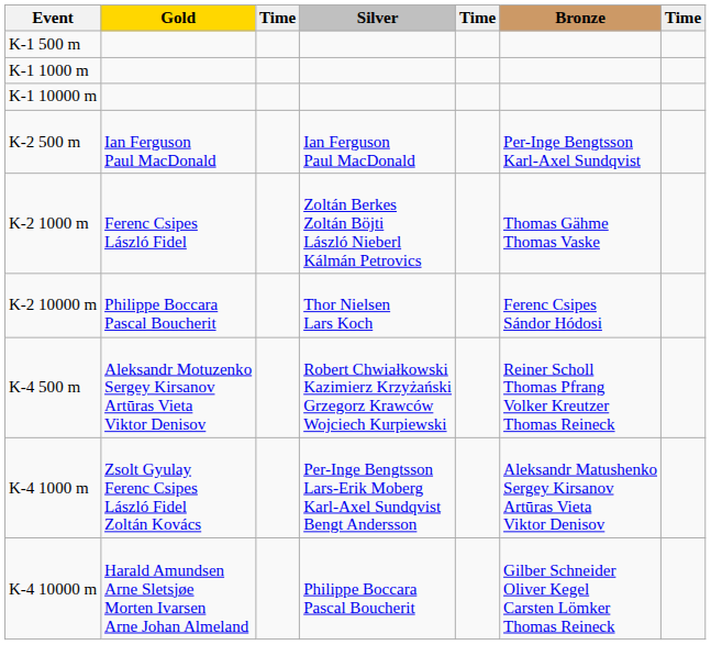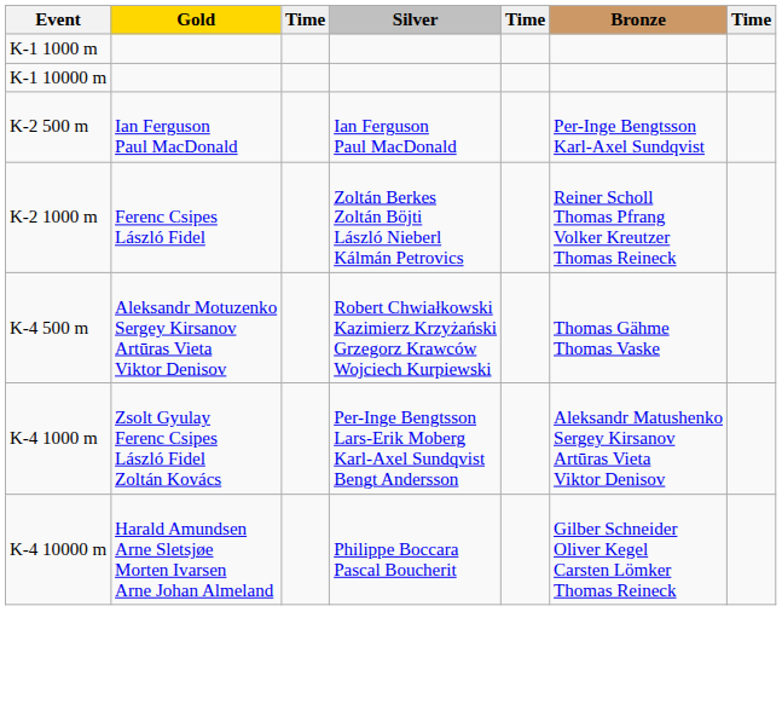 <table class="wikitable">
 <tr>
 <th>Event</th>
 <td align=center bgcolor="gold"><strong>Gold</strong></td>
 <td align=center bgcolor="EFEFEF"><strong>Time</strong></td>
 <td align=center bgcolor="silver"><strong>Silver</strong></td>
 <td align=center bgcolor="EFEFEF"><strong>Time</strong></td>
 <td align=center bgcolor="CC9966"><strong>Bronze</strong></td>
 <td align=center bgcolor="EFEFEF"><strong>Time</strong></td>
-</tr>
-<tr>
-<td>K-1 500 m</td>
-<td></td>
-<td></td>
-<td></td>
-<td></td>
-<td></td>
-<td></td>
 </tr>
 <tr>
 <td>K-1 1000 m</td>
 <td></td>
 <td></td>
 <td></td>
 <td></td>
 <td></td>
 <td></td>
 </tr>
 <tr>
 <td>K-1 10000 m</td>
 <td></td>
 <td></td>
 <td></td>
 <td></td>
 <td></td>
 <td></td>
 </tr>
 <tr>
 <td>K-2 500 m</td>
 <td><br><a href='#'>Ian Ferguson</a><br><a href='#'>Paul MacDonald</a></td>
 <td></td>
 <td><br><a href='#'>Ian Ferguson</a><br><a href='#'>Paul MacDonald</a></td>
 <td></td>
 <td><br><a href='#'>Per-Inge Bengtsson</a><br><a href='#'>Karl-Axel Sundqvist</a></td>
 <td></td>
 </tr>
 <tr>
 <td>K-2 1000 m</td>
 <td><br><a href='#'>Ferenc Csipes</a><br><a href='#'>László Fidel</a></td>
 <td></td>
 <td><br><a href='#'>Zoltán Berkes</a><br><a href='#'>Zoltán Böjti</a><br><a href='#'>László Nieberl</a><br><a href='#'>Kálmán Petrovics</a></td>
 <td></td>
-<td><br><a href='#'>Thomas Gähme</a><br><a href='#'>Thomas Vaske</a></td>
-<td></td>
-</tr>
-<tr>
-<td>K-2 10000 m</td>
-<td><br><a href='#'>Philippe Boccara</a><br><a href='#'>Pascal Boucherit</a></td>
-<td></td>
-<td><br><a href='#'>Thor Nielsen</a><br><a href='#'>Lars Koch</a></td>
-<td></td>
-<td><br><a href='#'>Ferenc Csipes</a><br><a href='#'>Sándor Hódosi</a></td>
+<td><br><a href='#'>Reiner Scholl</a><br><a href='#'>Thomas Pfrang</a><br><a href='#'>Volker Kreutzer</a><br><a href='#'>Thomas Reineck</a></td>
 <td></td>
 </tr>
 <tr>
 <td>K-4 500 m</td>
 <td><br><a href='#'>Aleksandr Motuzenko</a><br><a href='#'>Sergey Kirsanov</a><br><a href='#'>Artūras Vieta</a><br><a href='#'>Viktor Denisov</a></td>
 <td></td>
 <td><br><a href='#'>Robert Chwiałkowski</a><br><a href='#'>Kazimierz Krzyżański</a><br><a href='#'>Grzegorz Krawców</a><br><a href='#'>Wojciech Kurpiewski</a></td>
 <td></td>
-<td><br><a href='#'>Reiner Scholl</a><br><a href='#'>Thomas Pfrang</a><br><a href='#'>Volker Kreutzer</a><br><a href='#'>Thomas Reineck</a></td>
+<td><br><a href='#'>Thomas Gähme</a><br><a href='#'>Thomas Vaske</a></td>
 <td></td>
 </tr>
 <tr>
 <td>K-4 1000 m</td>
 <td><br><a href='#'>Zsolt Gyulay</a><br><a href='#'>Ferenc Csipes</a><br><a href='#'>László Fidel</a><br><a href='#'>Zoltán Kovács</a></td>
 <td></td>
 <td><br><a href='#'>Per-Inge Bengtsson</a><br><a href='#'>Lars-Erik Moberg</a><br><a href='#'>Karl-Axel Sundqvist</a><br><a href='#'>Bengt Andersson</a></td>
 <td></td>
 <td><br><a href='#'>Aleksandr Matushenko</a><br><a href='#'>Sergey Kirsanov</a><br><a href='#'>Artūras Vieta</a><br><a href='#'>Viktor Denisov</a></td>
 <td></td>
 </tr>
 <tr>
 <td>K-4 10000 m</td>
 <td><br><a href='#'>Harald Amundsen</a><br><a href='#'>Arne Sletsjøe</a><br><a href='#'>Morten Ivarsen</a><br><a href='#'>Arne Johan Almeland</a></td>
 <td></td>
 <td><br><a href='#'>Philippe Boccara</a><br><a href='#'>Pascal Boucherit</a></td>
 <td></td>
 <td><br><a href='#'>Gilber Schneider</a><br><a href='#'>Oliver Kegel</a><br><a href='#'>Carsten Lömker</a><br><a href='#'>Thomas Reineck</a></td>
 <td></td>
 </tr>
 </table>
